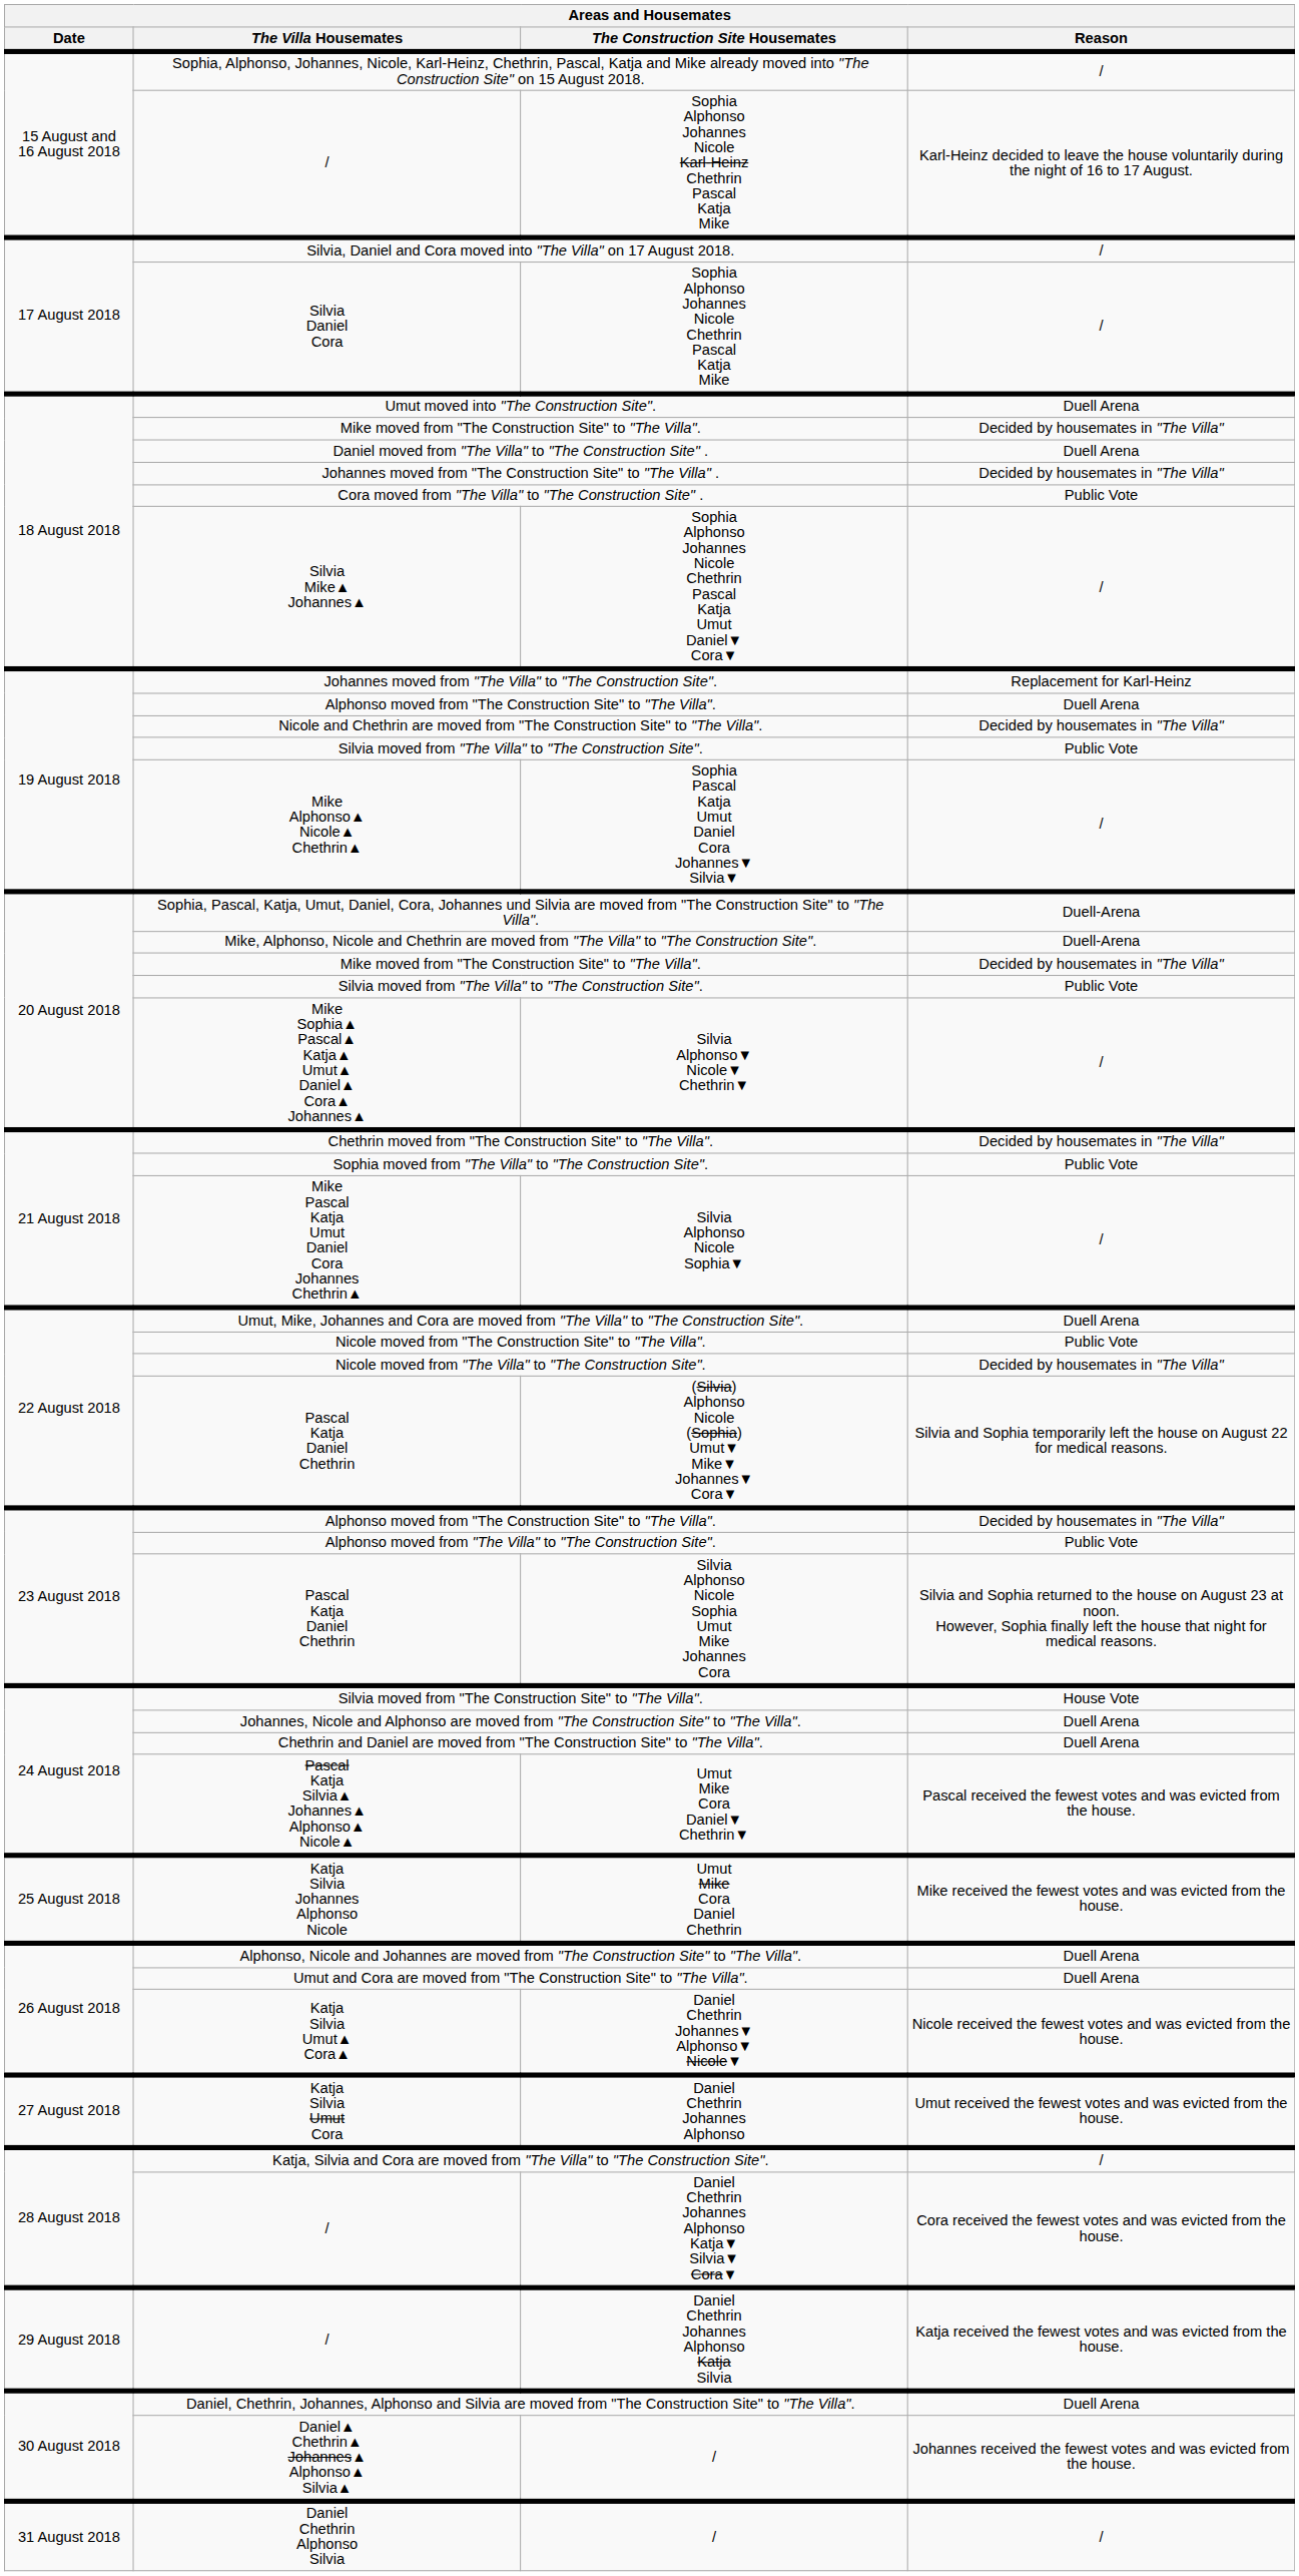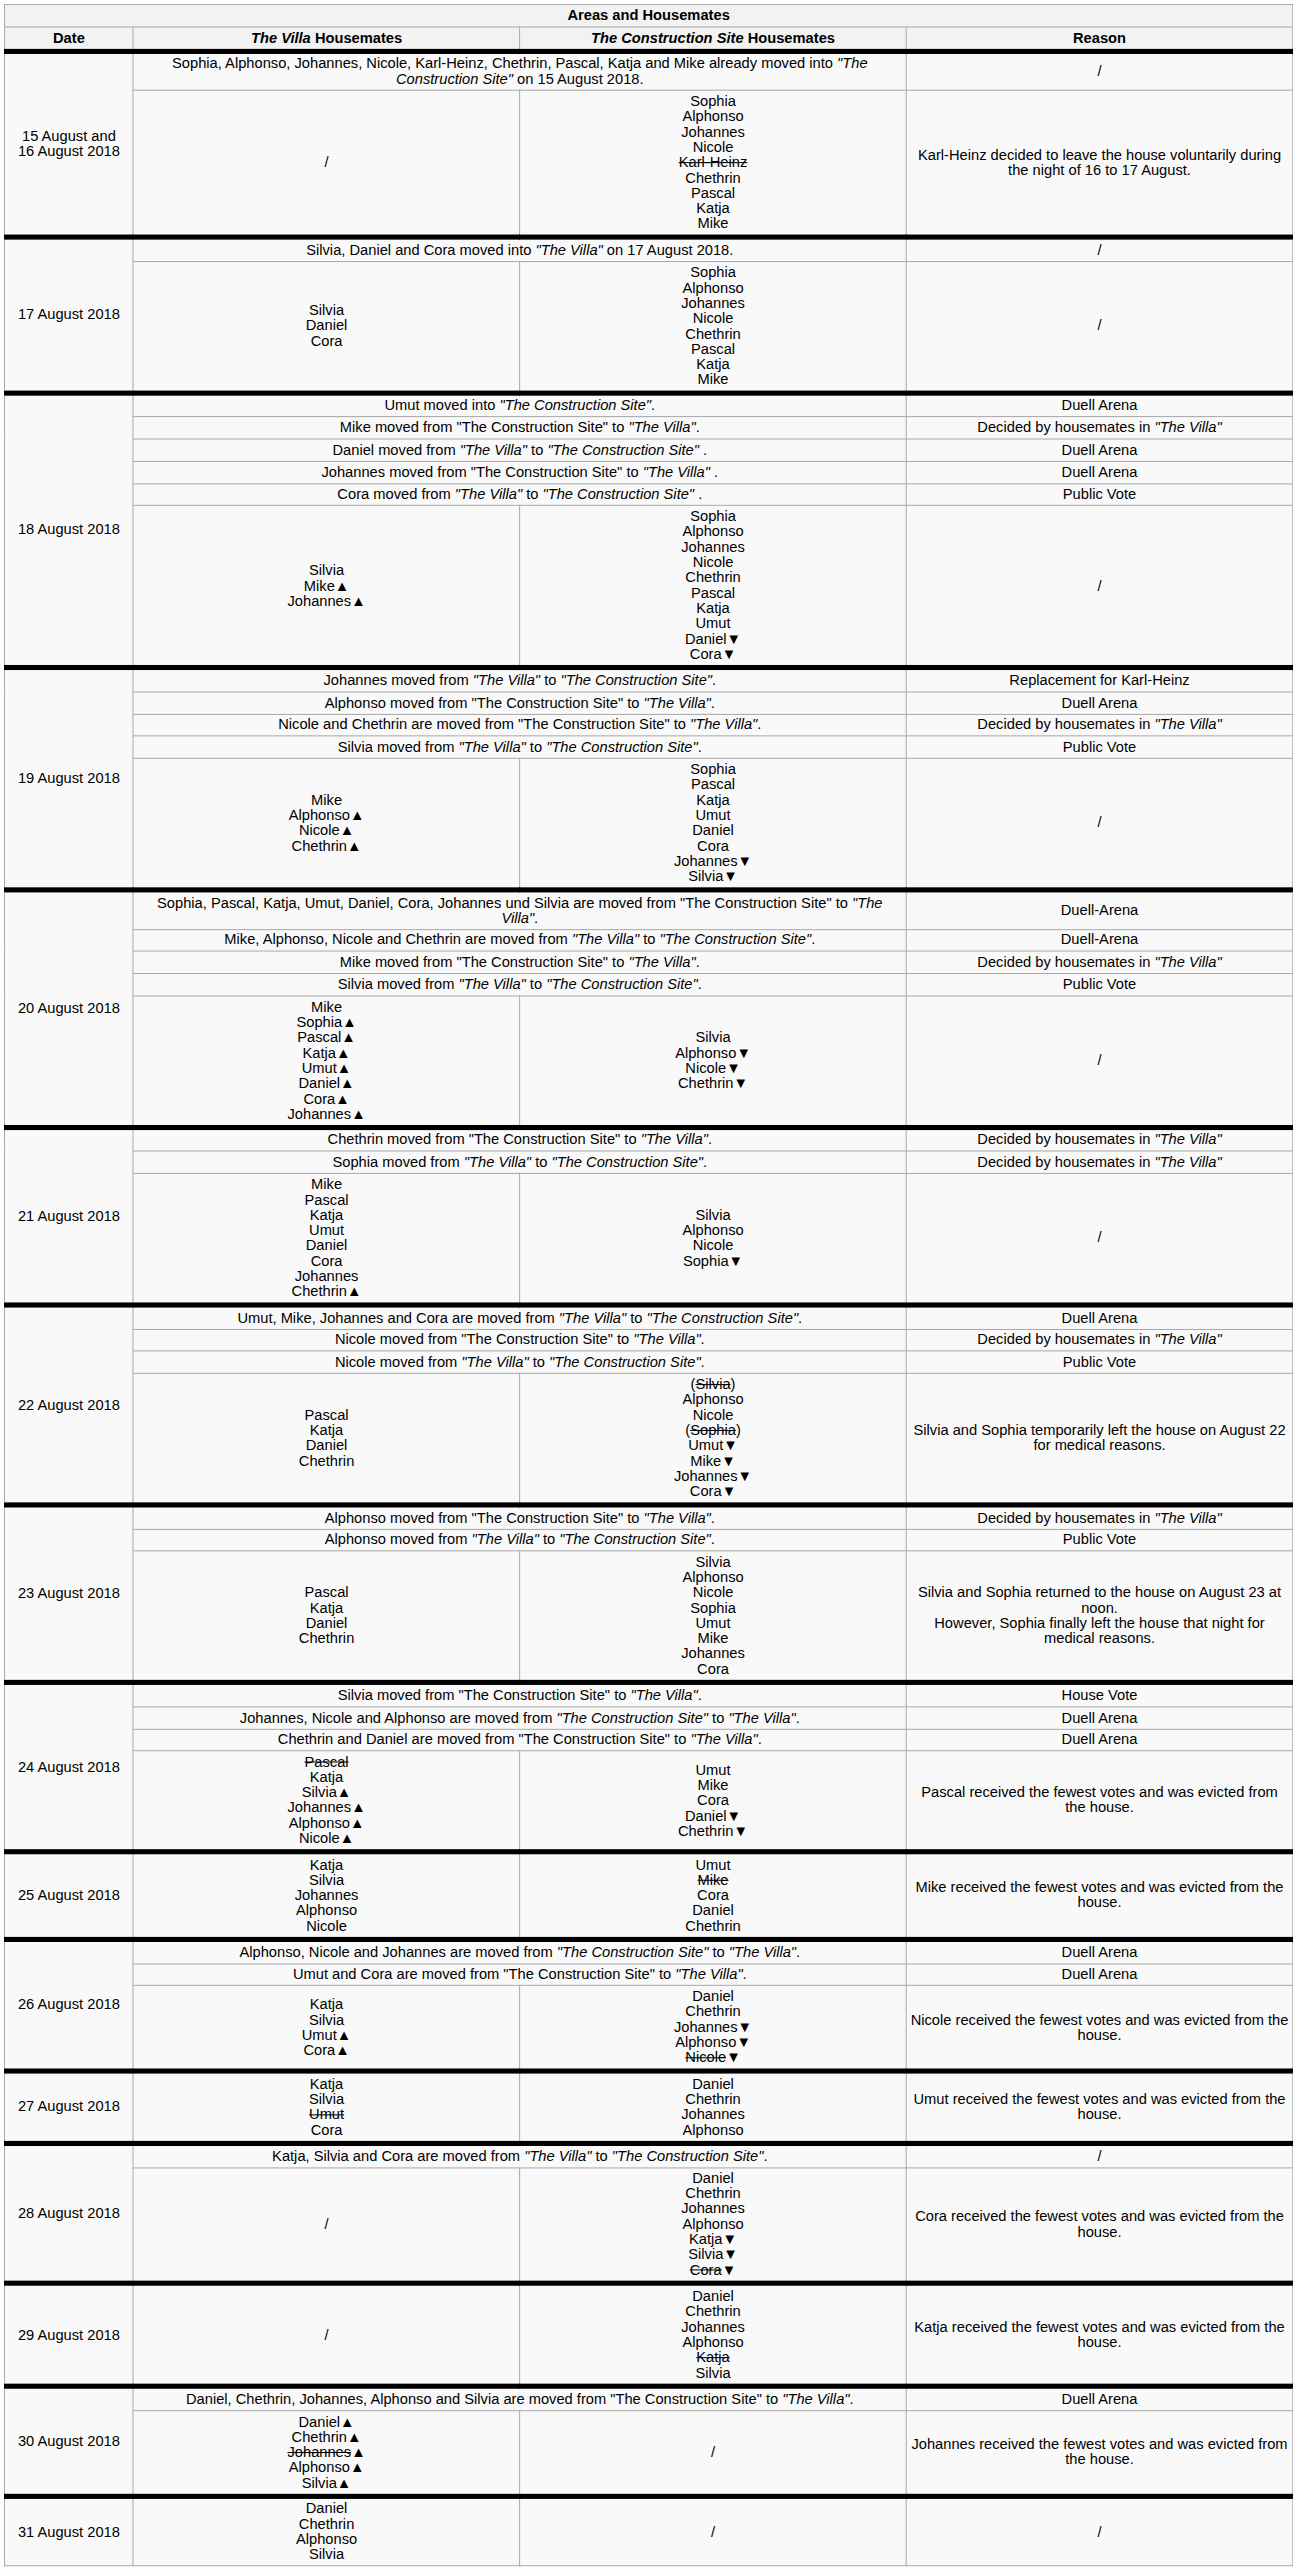 <table class="wikitable" style="width:100%; text-align:center; line-height:15px; font-size:90%;">
 <tr>
 <th colspan="4">Areas and Housemates</th>
 </tr>
 <tr>
 <th width="10%">Date</th>
 <th width="30%"><em>The Villa</em> Housemates</th>
 <th width="30%"><em>The Construction Site</em> Housemates</th>
 <th width="30%">Reason</th>
 </tr>
 <tr style="border-top:5px solid #000000;">
 <td rowspan="2">15 August and<br>16 August 2018</td>
 <td colspan="2">Sophia, Alphonso, Johannes, Nicole, Karl-Heinz, Chethrin, Pascal, Katja and Mike already moved into <em>"The Construction Site"</em> on 15 August 2018.</td>
 <td>/</td>
 </tr>
 <tr>
 <td>/</td>
 <td>Sophia<br>Alphonso<br>Johannes<br>Nicole<br><s>Karl-Heinz</s><br>Chethrin<br>Pascal<br>Katja<br>Mike</td>
 <td>Karl-Heinz decided to leave the house voluntarily during the night of 16 to 17 August.</td>
 </tr>
 <tr style="border-top:5px solid #000000;">
 <td rowspan="2">17 August 2018</td>
 <td colspan="2">Silvia, Daniel and Cora moved into <em>"The Villa"</em> on 17 August 2018.</td>
 <td>/</td>
 </tr>
 <tr>
 <td>Silvia<br>Daniel<br>Cora</td>
 <td>Sophia<br>Alphonso<br>Johannes<br>Nicole<br>Chethrin<br>Pascal<br>Katja<br>Mike</td>
 <td>/</td>
 </tr>
 <tr style="border-top:5px solid #000000;">
 <td rowspan="6">18 August 2018</td>
 <td colspan="2">Umut moved into <em>"The Construction Site"</em>.</td>
 <td>Duell Arena</td>
 </tr>
 <tr>
 <td colspan="2">Mike moved from "The Construction Site" to <em>"The Villa"</em>.</td>
 <td>Decided by housemates in <em>"The Villa"</em></td>
 </tr>
 <tr>
 <td colspan="2">Daniel moved from <em>"The Villa"</em> to <em>"The Construction Site"</em> .</td>
 <td>Duell Arena</td>
 </tr>
 <tr>
 <td colspan="2">Johannes moved from "The Construction Site" to <em>"The Villa"</em> .</td>
-<td>Decided by housemates in <em>"The Villa"</em></td>
+<td>Duell Arena</td>
 </tr>
 <tr>
 <td colspan="2">Cora moved from <em>"The Villa"</em> to <em>"The Construction Site"</em> .</td>
 <td>Public Vote</td>
 </tr>
 <tr>
 <td>Silvia<br>Mike<span>▲</span><br>Johannes<span>▲</span></td>
 <td>Sophia<br>Alphonso<br>Johannes<br>Nicole<br>Chethrin<br>Pascal<br>Katja<br>Umut<br>Daniel<span>▼</span><br>Cora<span>▼</span></td>
 <td>/</td>
 </tr>
 <tr style="border-top:5px solid #000000;">
 <td rowspan="5">19 August 2018</td>
 <td colspan="2">Johannes moved from <em>"The Villa"</em> to <em>"The Construction Site"</em>.</td>
 <td>Replacement for Karl-Heinz</td>
 </tr>
 <tr>
 <td colspan="2">Alphonso moved from "The Construction Site" to <em>"The Villa"</em>.</td>
 <td>Duell Arena</td>
 </tr>
 <tr>
 <td colspan="2">Nicole and Chethrin are moved from "The Construction Site" to <em>"The Villa"</em>.</td>
 <td>Decided by housemates in <em>"The Villa"</em></td>
 </tr>
 <tr>
 <td colspan="2">Silvia moved from <em>"The Villa"</em> to <em>"The Construction Site"</em>.</td>
 <td>Public Vote</td>
 </tr>
 <tr>
 <td>Mike<br>Alphonso<span>▲</span><br>Nicole<span>▲</span><br>Chethrin<span>▲</span></td>
 <td>Sophia<br>Pascal<br>Katja<br>Umut<br>Daniel<br>Cora<br>Johannes<span>▼</span><br>Silvia<span>▼</span></td>
 <td>/</td>
 </tr>
 <tr style="border-top:5px solid #000000;">
 <td rowspan="5">20 August 2018</td>
 <td colspan="2">Sophia, Pascal, Katja, Umut, Daniel, Cora, Johannes und Silvia are moved from "The Construction Site" to <em>"The Villa"</em>.</td>
 <td>Duell-Arena</td>
 </tr>
 <tr>
 <td colspan="2">Mike, Alphonso, Nicole and Chethrin are moved from <em>"The Villa"</em> to <em>"The Construction Site"</em>.</td>
 <td>Duell-Arena</td>
 </tr>
 <tr>
 <td colspan="2">Mike moved from "The Construction Site" to <em>"The Villa"</em>.</td>
 <td>Decided by housemates in <em>"The Villa"</em></td>
 </tr>
 <tr>
 <td colspan="2">Silvia moved from <em>"The Villa"</em> to <em>"The Construction Site"</em>.</td>
 <td>Public Vote</td>
 </tr>
 <tr>
 <td>Mike<br>Sophia<span>▲</span><br>Pascal<span>▲</span><br>Katja<span>▲</span><br>Umut<span>▲</span><br>Daniel<span>▲</span><br>Cora<span>▲</span><br>Johannes<span>▲</span></td>
 <td>Silvia<br>Alphonso<span>▼</span><br>Nicole<span>▼</span><br>Chethrin<span>▼</span></td>
 <td>/</td>
 </tr>
 <tr style="border-top:5px solid #000000;">
 <td rowspan="3">21 August 2018</td>
 <td colspan="2">Chethrin moved from "The Construction Site" to <em>"The Villa"</em>.</td>
 <td>Decided by housemates in <em>"The Villa"</em></td>
 </tr>
 <tr>
 <td colspan="2">Sophia moved from <em>"The Villa"</em> to <em>"The Construction Site"</em>.</td>
-<td>Public Vote</td>
+<td>Decided by housemates in <em>"The Villa"</em></td>
 </tr>
 <tr>
 <td>Mike<br>Pascal<br>Katja<br>Umut<br>Daniel<br>Cora<br>Johannes<br>Chethrin<span>▲</span></td>
 <td>Silvia<br>Alphonso<br>Nicole<br>Sophia<span>▼</span></td>
 <td>/</td>
 </tr>
 <tr style="border-top:5px solid #000000;">
 <td rowspan="4">22 August 2018</td>
 <td colspan="2">Umut, Mike, Johannes and Cora are moved from <em>"The Villa"</em> to <em>"The Construction Site"</em>.</td>
 <td>Duell Arena</td>
 </tr>
 <tr>
 <td colspan="2">Nicole moved from "The Construction Site" to <em>"The Villa"</em>.</td>
-<td>Public Vote</td>
+<td>Decided by housemates in <em>"The Villa"</em></td>
 </tr>
 <tr>
 <td colspan="2">Nicole moved from <em>"The Villa"</em> to <em>"The Construction Site"</em>.</td>
-<td>Decided by housemates in <em>"The Villa"</em></td>
+<td>Public Vote</td>
 </tr>
 <tr>
 <td>Pascal<br>Katja<br>Daniel<br>Chethrin</td>
 <td>(<s>Silvia</s>)<br>Alphonso<br>Nicole<br>(<s>Sophia</s>)<br>Umut<span>▼</span><br>Mike<span>▼</span><br>Johannes<span>▼</span><br>Cora<span>▼</span></td>
 <td>Silvia and Sophia temporarily left the house on August 22 for medical reasons.</td>
 </tr>
 <tr style="border-top:5px solid #000000;">
 <td rowspan="3">23 August 2018</td>
 <td colspan="2">Alphonso moved from "The Construction Site" to <em>"The Villa"</em>.</td>
 <td>Decided by housemates in <em>"The Villa"</em></td>
 </tr>
 <tr>
 <td colspan="2">Alphonso moved from <em>"The Villa"</em> to <em>"The Construction Site"</em>.</td>
 <td>Public Vote</td>
 </tr>
 <tr>
 <td>Pascal<br>Katja<br>Daniel<br>Chethrin</td>
 <td>Silvia<br>Alphonso<br>Nicole<br>Sophia<br>Umut<br>Mike<br>Johannes<br>Cora</td>
 <td>Silvia and Sophia returned to the house on August 23 at noon.<br>However, Sophia finally left the house that night for medical reasons.</td>
 </tr>
 <tr style="border-top:5px solid #000000;">
 <td rowspan="4">24 August 2018</td>
 <td colspan="2">Silvia moved from "The Construction Site" to <em>"The Villa"</em>.</td>
 <td>House Vote</td>
 </tr>
 <tr>
 <td colspan="2">Johannes, Nicole and Alphonso are moved from <em>"The Construction Site"</em> to <em>"The Villa"</em>.</td>
 <td>Duell Arena</td>
 </tr>
 <tr>
 <td colspan="2">Chethrin and Daniel are moved from "The Construction Site" to <em>"The Villa"</em>.</td>
 <td>Duell Arena</td>
 </tr>
 <tr>
 <td><s>Pascal</s><br>Katja<br>Silvia<span>▲</span><br>Johannes<span>▲</span><br>Alphonso<span>▲</span><br>Nicole<span>▲</span></td>
 <td>Umut<br>Mike<br>Cora<br>Daniel<span>▼</span><br>Chethrin<span>▼</span></td>
 <td>Pascal received the fewest votes and was evicted from the house.</td>
 </tr>
 <tr style="border-top:5px solid #000000;">
 <td>25 August 2018</td>
 <td>Katja<br>Silvia<br>Johannes<br>Alphonso<br>Nicole</td>
 <td>Umut<br><s>Mike</s><br>Cora<br>Daniel<br>Chethrin</td>
 <td>Mike received the fewest votes and was evicted from the house.</td>
 </tr>
 <tr style="border-top:5px solid #000000;">
 <td rowspan="3">26 August 2018</td>
 <td colspan="2">Alphonso, Nicole and Johannes are moved from <em>"The Construction Site"</em> to <em>"The Villa"</em>.</td>
 <td>Duell Arena</td>
 </tr>
 <tr>
 <td colspan="2">Umut and Cora are moved from "The Construction Site" to <em>"The Villa"</em>.</td>
 <td>Duell Arena</td>
 </tr>
 <tr>
 <td>Katja<br>Silvia<br>Umut<span>▲</span><br>Cora<span>▲</span></td>
 <td>Daniel<br>Chethrin<br>Johannes<span>▼</span><br>Alphonso<span>▼</span><br><s>Nicole</s><span>▼</span></td>
 <td>Nicole received the fewest votes and was evicted from the house.</td>
 </tr>
 <tr style="border-top:5px solid #000000;">
 <td>27 August 2018</td>
 <td>Katja<br>Silvia<br><s>Umut</s><br>Cora</td>
 <td>Daniel<br>Chethrin<br>Johannes<br>Alphonso</td>
 <td>Umut received the fewest votes and was evicted from the house.</td>
 </tr>
 <tr style="border-top:5px solid #000000;">
 <td rowspan="2">28 August 2018</td>
 <td colspan="2">Katja, Silvia and Cora are moved from <em>"The Villa"</em> to <em>"The Construction Site"</em>.</td>
 <td>/</td>
 </tr>
 <tr>
 <td>/</td>
 <td>Daniel<br>Chethrin<br>Johannes<br>Alphonso<br>Katja<span>▼</span><br>Silvia<span>▼</span><br><s>Cora</s><span>▼</span></td>
 <td>Cora received the fewest votes and was evicted from the house.</td>
 </tr>
 <tr style="border-top:5px solid #000000;">
 <td>29 August 2018</td>
 <td>/</td>
 <td>Daniel<br>Chethrin<br>Johannes<br>Alphonso<br><s>Katja</s><br>Silvia</td>
 <td>Katja received the fewest votes and was evicted from the house.</td>
 </tr>
 <tr style="border-top:5px solid #000000;">
 <td rowspan="2">30 August 2018</td>
 <td colspan="2">Daniel, Chethrin, Johannes, Alphonso and Silvia  are moved from "The Construction Site" to <em>"The Villa"</em>.</td>
 <td>Duell Arena</td>
 </tr>
 <tr>
 <td>Daniel<span>▲</span><br>Chethrin<span>▲</span><br><s>Johannes</s><span>▲</span><br>Alphonso<span>▲</span><br>Silvia<span>▲</span></td>
 <td>/</td>
 <td>Johannes received the fewest votes and was evicted from the house.</td>
 </tr>
 <tr style="border-top:5px solid #000000;">
 <td>31 August 2018</td>
 <td>Daniel<br>Chethrin<br>Alphonso<br>Silvia</td>
 <td>/</td>
 <td>/</td>
 </tr>
 </table>
